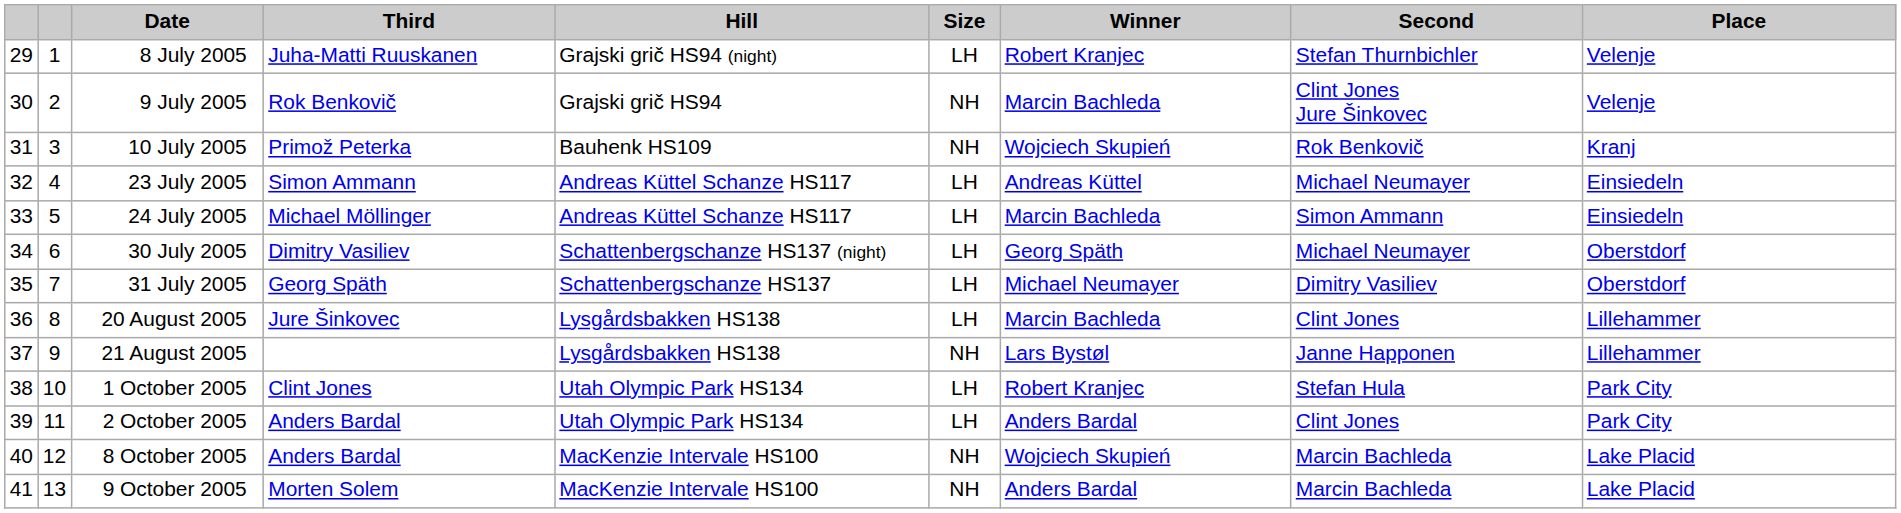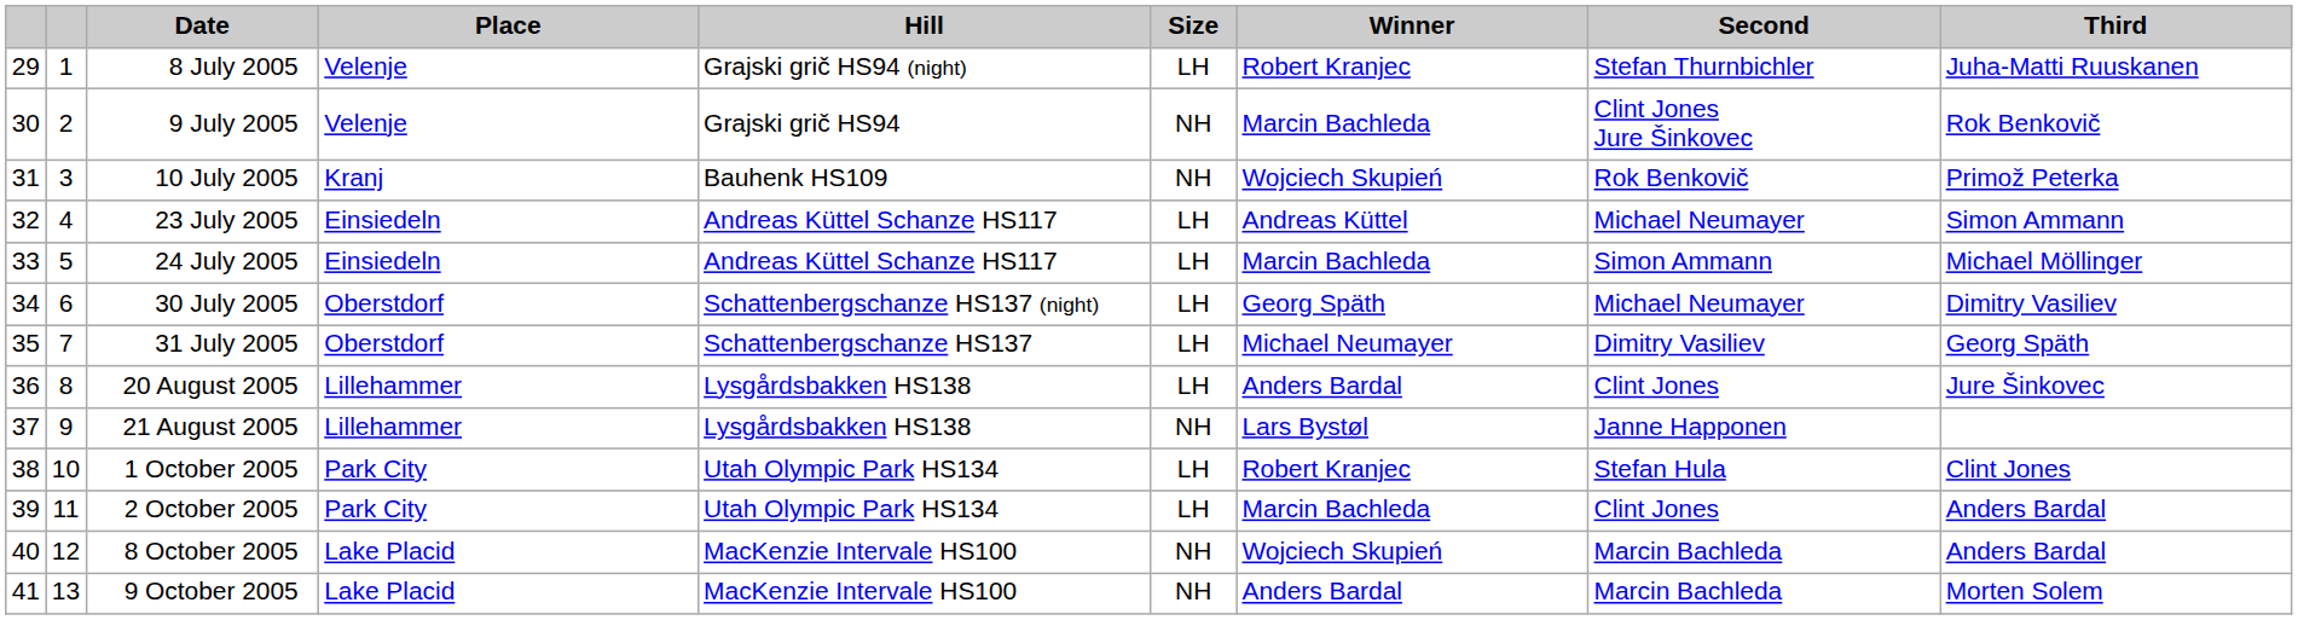 <table class="wikitable plainrowheaders" style="background:#fff; font-size:86%; line-height:16px; border:grey solid 1px; border-collapse:collapse;">
 <tr style="background:#ccc; text-align:center;">
 <th scope="col" style="background:#ccc; width=20 px;"></th>
 <th scope="col" style="background:#ccc; width=30 px;"></th>
 <th scope="col" style="background:#ccc; width:120px;">Date</th>
-<th scope="col" style="background:#ccc; width:185px;">Third</th>
+<th scope="col" style="background:#ccc; width:200px;">Place</th>
 <th scope="col" style="background:#ccc; width:240px;">Hill</th>
 <th scope="col" style="background:#ccc; width:40px;">Size</th>
 <th scope="col" style="background:#ccc; width:185px;">Winner</th>
 <th scope="col" style="background:#ccc; width:185px;">Second</th>
-<th scope="col" style="background:#ccc; width:200px;">Place</th>
+<th scope="col" style="background:#ccc; width:185px;">Third</th>
 </tr>
 <tr>
 <td align=center>29</td>
 <td align=center>1</td>
 <td align=right>8 July 2005  </td>
-<td> <a href='#'>Juha-Matti Ruuskanen</a></td>
+<td> <a href='#'>Velenje</a></td>
 <td>Grajski grič HS94 <small>(night)</small></td>
 <td align=center>LH</td>
 <td> <a href='#'>Robert Kranjec</a></td>
 <td> <a href='#'>Stefan Thurnbichler</a></td>
-<td> <a href='#'>Velenje</a></td>
+<td> <a href='#'>Juha-Matti Ruuskanen</a></td>
 </tr>
 <tr>
 <td align=center>30</td>
 <td align=center>2</td>
 <td align=right>9 July 2005  </td>
-<td> <a href='#'>Rok Benkovič</a></td>
+<td> <a href='#'>Velenje</a></td>
 <td>Grajski grič HS94</td>
 <td align=center>NH</td>
 <td> <a href='#'>Marcin Bachleda</a></td>
 <td> <a href='#'>Clint Jones</a><br> <a href='#'>Jure Šinkovec</a></td>
-<td> <a href='#'>Velenje</a></td>
+<td> <a href='#'>Rok Benkovič</a></td>
 </tr>
 <tr>
 <td align=center>31</td>
 <td align=center>3</td>
 <td align=right>10 July 2005  </td>
-<td> <a href='#'>Primož Peterka</a></td>
+<td> <a href='#'>Kranj</a></td>
 <td>Bauhenk HS109</td>
 <td align=center>NH</td>
 <td> <a href='#'>Wojciech Skupień</a></td>
 <td> <a href='#'>Rok Benkovič</a></td>
-<td> <a href='#'>Kranj</a></td>
+<td> <a href='#'>Primož Peterka</a></td>
 </tr>
 <tr>
 <td align=center>32</td>
 <td align=center>4</td>
 <td align=right>23 July 2005  </td>
-<td> <a href='#'>Simon Ammann</a></td>
+<td> <a href='#'>Einsiedeln</a></td>
 <td><a href='#'>Andreas Küttel Schanze</a> HS117</td>
 <td align=center>LH</td>
 <td> <a href='#'>Andreas Küttel</a></td>
 <td> <a href='#'>Michael Neumayer</a></td>
-<td> <a href='#'>Einsiedeln</a></td>
+<td> <a href='#'>Simon Ammann</a></td>
 </tr>
 <tr>
 <td align=center>33</td>
 <td align=center>5</td>
 <td align=right>24 July 2005  </td>
-<td> <a href='#'>Michael Möllinger</a></td>
+<td> <a href='#'>Einsiedeln</a></td>
 <td><a href='#'>Andreas Küttel Schanze</a> HS117</td>
 <td align=center>LH</td>
 <td> <a href='#'>Marcin Bachleda</a></td>
 <td> <a href='#'>Simon Ammann</a></td>
-<td> <a href='#'>Einsiedeln</a></td>
+<td> <a href='#'>Michael Möllinger</a></td>
 </tr>
 <tr>
 <td align=center>34</td>
 <td align=center>6</td>
 <td align=right>30 July 2005  </td>
-<td> <a href='#'>Dimitry Vasiliev</a></td>
+<td> <a href='#'>Oberstdorf</a></td>
 <td><a href='#'>Schattenbergschanze</a> HS137 <small>(night)</small></td>
 <td align=center>LH</td>
 <td> <a href='#'>Georg Späth</a></td>
 <td> <a href='#'>Michael Neumayer</a></td>
-<td> <a href='#'>Oberstdorf</a></td>
+<td> <a href='#'>Dimitry Vasiliev</a></td>
 </tr>
 <tr>
 <td align=center>35</td>
 <td align=center>7</td>
 <td align=right>31 July 2005  </td>
-<td> <a href='#'>Georg Späth</a></td>
+<td> <a href='#'>Oberstdorf</a></td>
 <td><a href='#'>Schattenbergschanze</a> HS137</td>
 <td align=center>LH</td>
 <td> <a href='#'>Michael Neumayer</a></td>
 <td> <a href='#'>Dimitry Vasiliev</a></td>
-<td> <a href='#'>Oberstdorf</a></td>
+<td> <a href='#'>Georg Späth</a></td>
 </tr>
 <tr>
 <td align=center>36</td>
 <td align=center>8</td>
 <td align=right>20 August 2005  </td>
-<td> <a href='#'>Jure Šinkovec</a></td>
+<td> <a href='#'>Lillehammer</a></td>
 <td><a href='#'>Lysgårdsbakken</a> HS138</td>
 <td align=center>LH</td>
-<td> <a href='#'>Marcin Bachleda</a></td>
+<td> <a href='#'>Anders Bardal</a></td>
 <td> <a href='#'>Clint Jones</a></td>
-<td> <a href='#'>Lillehammer</a></td>
+<td> <a href='#'>Jure Šinkovec</a></td>
 </tr>
 <tr>
 <td align=center>37</td>
 <td align=center>9</td>
 <td align=right>21 August 2005  </td>
-<td></td>
+<td> <a href='#'>Lillehammer</a></td>
 <td><a href='#'>Lysgårdsbakken</a> HS138</td>
 <td align=center>NH</td>
 <td> <a href='#'>Lars Bystøl</a></td>
 <td> <a href='#'>Janne Happonen</a></td>
-<td> <a href='#'>Lillehammer</a></td>
+<td></td>
 </tr>
 <tr>
 <td align=center>38</td>
 <td align=center>10</td>
 <td align=right>1 October 2005  </td>
-<td> <a href='#'>Clint Jones</a></td>
+<td> <a href='#'>Park City</a></td>
 <td><a href='#'>Utah Olympic Park</a> HS134</td>
 <td align=center>LH</td>
 <td> <a href='#'>Robert Kranjec</a></td>
 <td> <a href='#'>Stefan Hula</a></td>
-<td> <a href='#'>Park City</a></td>
+<td> <a href='#'>Clint Jones</a></td>
 </tr>
 <tr>
 <td align=center>39</td>
 <td align=center>11</td>
 <td align=right>2 October 2005  </td>
-<td> <a href='#'>Anders Bardal</a></td>
+<td> <a href='#'>Park City</a></td>
 <td><a href='#'>Utah Olympic Park</a> HS134</td>
 <td align=center>LH</td>
+<td> <a href='#'>Marcin Bachleda</a></td>
+<td> <a href='#'>Clint Jones</a></td>
 <td> <a href='#'>Anders Bardal</a></td>
-<td> <a href='#'>Clint Jones</a></td>
-<td> <a href='#'>Park City</a></td>
 </tr>
 <tr>
 <td align=center>40</td>
 <td align=center>12</td>
 <td align=right>8 October 2005  </td>
-<td> <a href='#'>Anders Bardal</a></td>
+<td> <a href='#'>Lake Placid</a></td>
 <td><a href='#'>MacKenzie Intervale</a> HS100</td>
 <td align=center>NH</td>
 <td> <a href='#'>Wojciech Skupień</a></td>
 <td> <a href='#'>Marcin Bachleda</a></td>
-<td> <a href='#'>Lake Placid</a></td>
+<td> <a href='#'>Anders Bardal</a></td>
 </tr>
 <tr>
 <td align=center>41</td>
 <td align=center>13</td>
 <td align=right>9 October 2005  </td>
-<td> <a href='#'>Morten Solem</a></td>
+<td> <a href='#'>Lake Placid</a></td>
 <td><a href='#'>MacKenzie Intervale</a> HS100</td>
 <td align=center>NH</td>
 <td> <a href='#'>Anders Bardal</a></td>
 <td> <a href='#'>Marcin Bachleda</a></td>
-<td> <a href='#'>Lake Placid</a></td>
+<td> <a href='#'>Morten Solem</a></td>
 </tr>
 </table>
